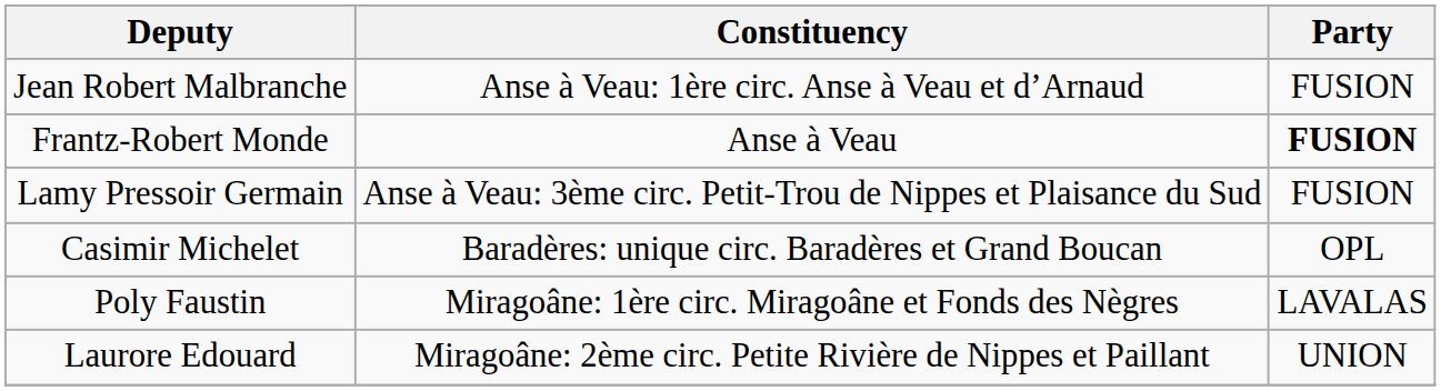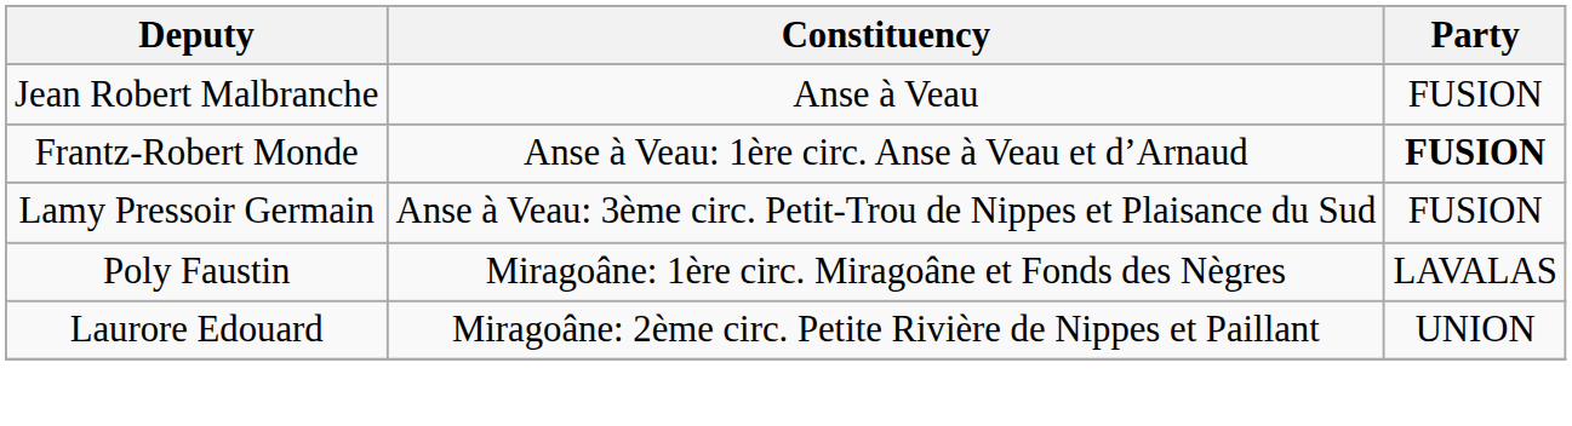 <table class="wikitable" style="text-align:center;">
 <tr>
 <th>Deputy</th>
 <th>Constituency</th>
 <th>Party</th>
 </tr>
 <tr>
 <td>Jean Robert Malbranche</td>
-<td>Anse à Veau: 1ère circ. Anse à Veau et d’Arnaud</td>
+<td>Anse à Veau</td>
 <td>FUSION</td>
 </tr>
 <tr>
 <td>Frantz-Robert Monde</td>
-<td>Anse à Veau</td>
+<td>Anse à Veau: 1ère circ. Anse à Veau et d’Arnaud</td>
 <td><strong>FUSION</strong></td>
 </tr>
 <tr>
 <td>Lamy Pressoir Germain</td>
 <td>Anse à Veau: 3ème circ. Petit-Trou de Nippes et Plaisance du Sud</td>
 <td>FUSION</td>
-</tr>
-<tr>
-<td>Casimir Michelet</td>
-<td>Baradères: unique circ. Baradères et Grand Boucan</td>
-<td>OPL</td>
 </tr>
 <tr>
 <td>Poly Faustin</td>
 <td>Miragoâne: 1ère circ. Miragoâne et Fonds des Nègres</td>
 <td>LAVALAS</td>
 </tr>
 <tr>
 <td>Laurore Edouard</td>
 <td>Miragoâne: 2ème circ. Petite Rivière de Nippes et Paillant</td>
 <td>UNION</td>
 </tr>
 <tr>
 </tr>
 </table>
